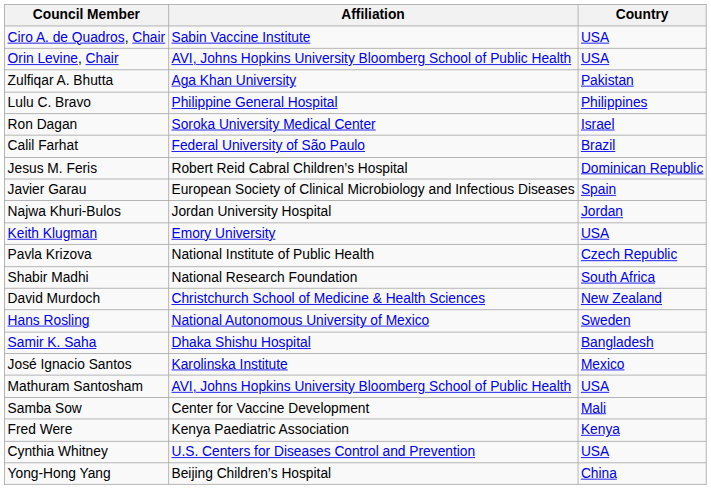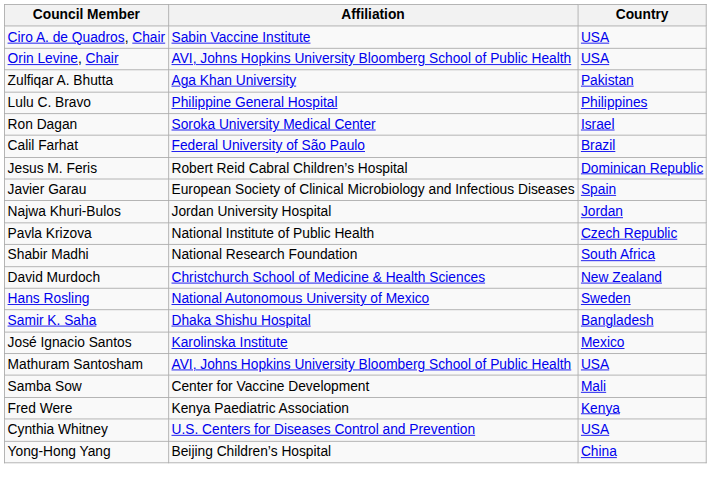 <table class="wikitable">
 <tr>
 <th>Council Member</th>
 <th>Affiliation</th>
 <th>Country</th>
 </tr>
 <tr>
 <td><a href='#'>Ciro A. de Quadros</a>, <a href='#'>Chair</a></td>
 <td><a href='#'>Sabin Vaccine Institute</a></td>
 <td><a href='#'>USA</a></td>
 </tr>
 <tr>
 <td><a href='#'>Orin Levine</a>, <a href='#'>Chair</a></td>
 <td><a href='#'>AVI, Johns Hopkins University Bloomberg School of Public Health</a></td>
 <td><a href='#'>USA</a></td>
 </tr>
 <tr>
 <td>Zulfiqar A. Bhutta</td>
 <td><a href='#'>Aga Khan University</a></td>
 <td><a href='#'>Pakistan</a></td>
 </tr>
 <tr>
 <td>Lulu C. Bravo</td>
 <td><a href='#'>Philippine General Hospital</a></td>
 <td><a href='#'>Philippines</a></td>
 </tr>
 <tr>
 <td>Ron Dagan</td>
 <td><a href='#'>Soroka University Medical Center</a></td>
 <td><a href='#'>Israel</a></td>
 </tr>
 <tr>
 <td>Calil Farhat</td>
 <td><a href='#'>Federal University of São Paulo</a></td>
 <td><a href='#'>Brazil</a></td>
 </tr>
 <tr>
 <td>Jesus M. Feris</td>
 <td>Robert Reid Cabral Children’s Hospital</td>
 <td><a href='#'>Dominican Republic</a></td>
 </tr>
 <tr>
 <td>Javier Garau</td>
 <td>European Society of Clinical Microbiology and Infectious Diseases</td>
 <td><a href='#'>Spain</a></td>
 </tr>
 <tr>
 <td>Najwa Khuri-Bulos</td>
 <td>Jordan University Hospital</td>
 <td><a href='#'>Jordan</a></td>
-</tr>
-<tr>
-<td><a href='#'>Keith Klugman</a></td>
-<td><a href='#'>Emory University</a></td>
-<td><a href='#'>USA</a></td>
 </tr>
 <tr>
 <td>Pavla Krizova</td>
 <td>National Institute of Public Health</td>
 <td><a href='#'>Czech Republic</a></td>
 </tr>
 <tr>
 <td>Shabir Madhi</td>
 <td>National Research Foundation</td>
 <td><a href='#'>South Africa</a></td>
 </tr>
 <tr>
 <td>David Murdoch</td>
 <td><a href='#'>Christchurch School of Medicine & Health Sciences</a></td>
 <td><a href='#'>New Zealand</a></td>
 </tr>
 <tr>
 <td><a href='#'>Hans Rosling</a></td>
 <td><a href='#'>National Autonomous University of Mexico</a></td>
 <td><a href='#'>Sweden</a></td>
 </tr>
 <tr>
 <td><a href='#'>Samir K. Saha</a></td>
 <td><a href='#'>Dhaka Shishu Hospital</a></td>
 <td><a href='#'>Bangladesh</a></td>
 </tr>
 <tr>
 <td>José Ignacio Santos</td>
 <td><a href='#'>Karolinska Institute</a></td>
 <td><a href='#'>Mexico</a></td>
 </tr>
 <tr>
 <td>Mathuram Santosham</td>
 <td><a href='#'>AVI, Johns Hopkins University Bloomberg School of Public Health</a></td>
 <td><a href='#'>USA</a></td>
 </tr>
 <tr>
 <td>Samba Sow</td>
 <td>Center for Vaccine Development</td>
 <td><a href='#'>Mali</a></td>
 </tr>
 <tr>
 <td>Fred Were</td>
 <td>Kenya Paediatric Association</td>
 <td><a href='#'>Kenya</a></td>
 </tr>
 <tr>
 <td>Cynthia Whitney</td>
 <td><a href='#'>U.S. Centers for Diseases Control and Prevention</a></td>
 <td><a href='#'>USA</a></td>
 </tr>
 <tr>
 <td>Yong-Hong Yang</td>
 <td>Beijing Children’s Hospital</td>
 <td><a href='#'>China</a></td>
 </tr>
 </table>
